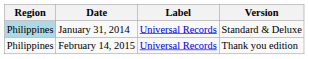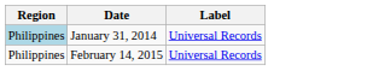 <table class="wikitable">
 <tr>
 <th>Region</th>
 <th>Date</th>
 <th>Label</th>
-<th>Version</th>
 </tr>
 <tr>
 <td style="background: lightblue;">Philippines</td>
 <td>January 31, 2014</td>
 <td><a href='#'>Universal Records</a></td>
-<td>Standard & Deluxe</td>
 </tr>
 <tr>
 <td>Philippines</td>
 <td>February 14, 2015</td>
 <td><a href='#'>Universal Records</a></td>
-<td>Thank you edition</td>
 </tr>
 </table>
